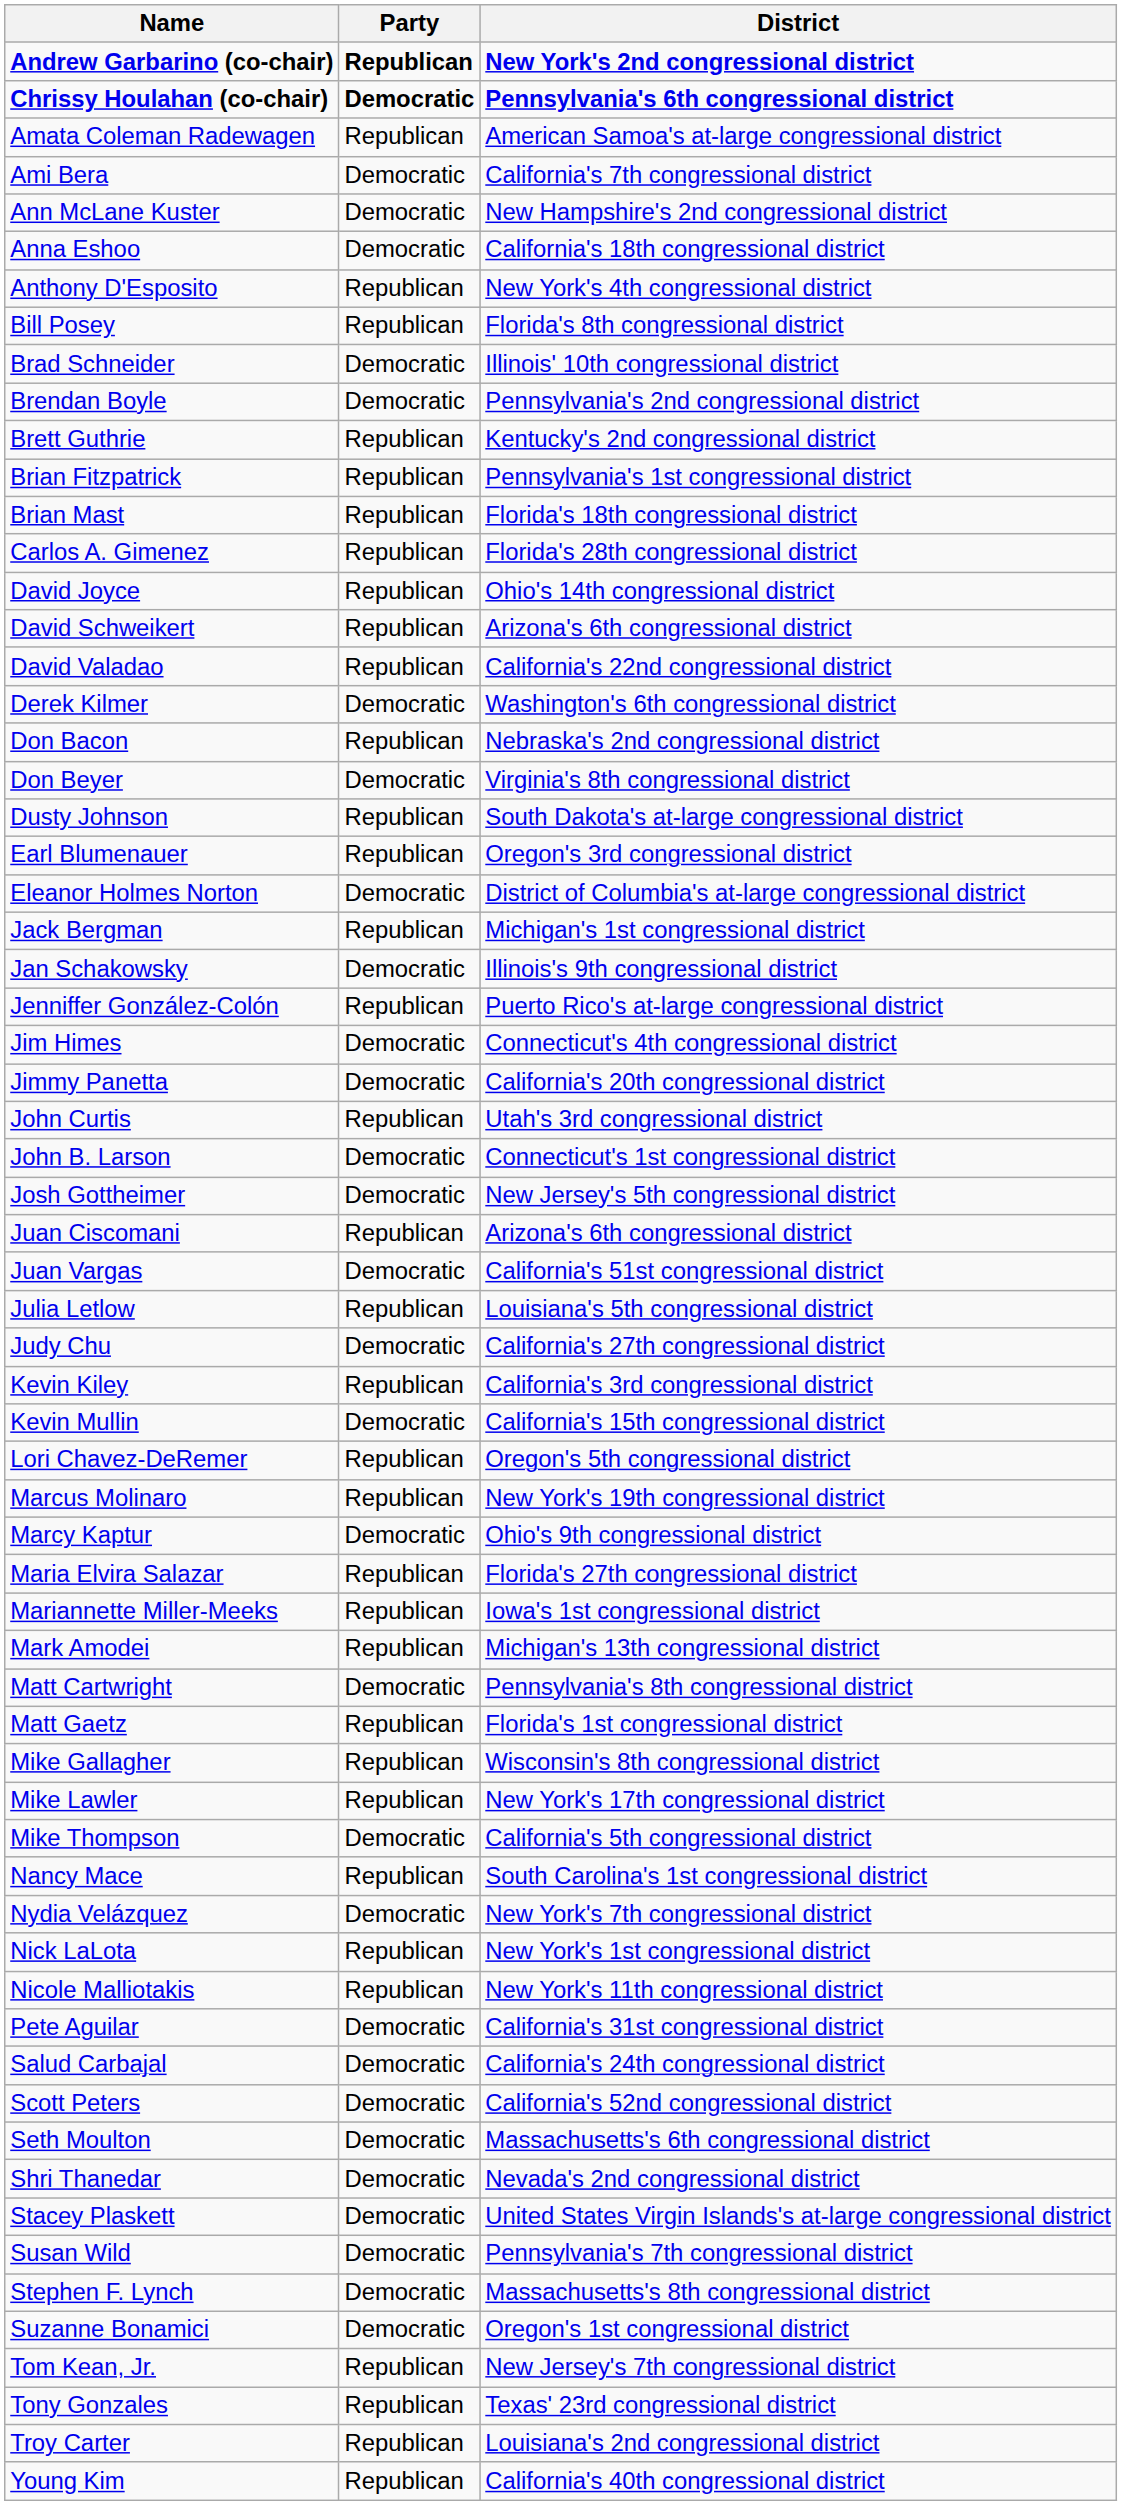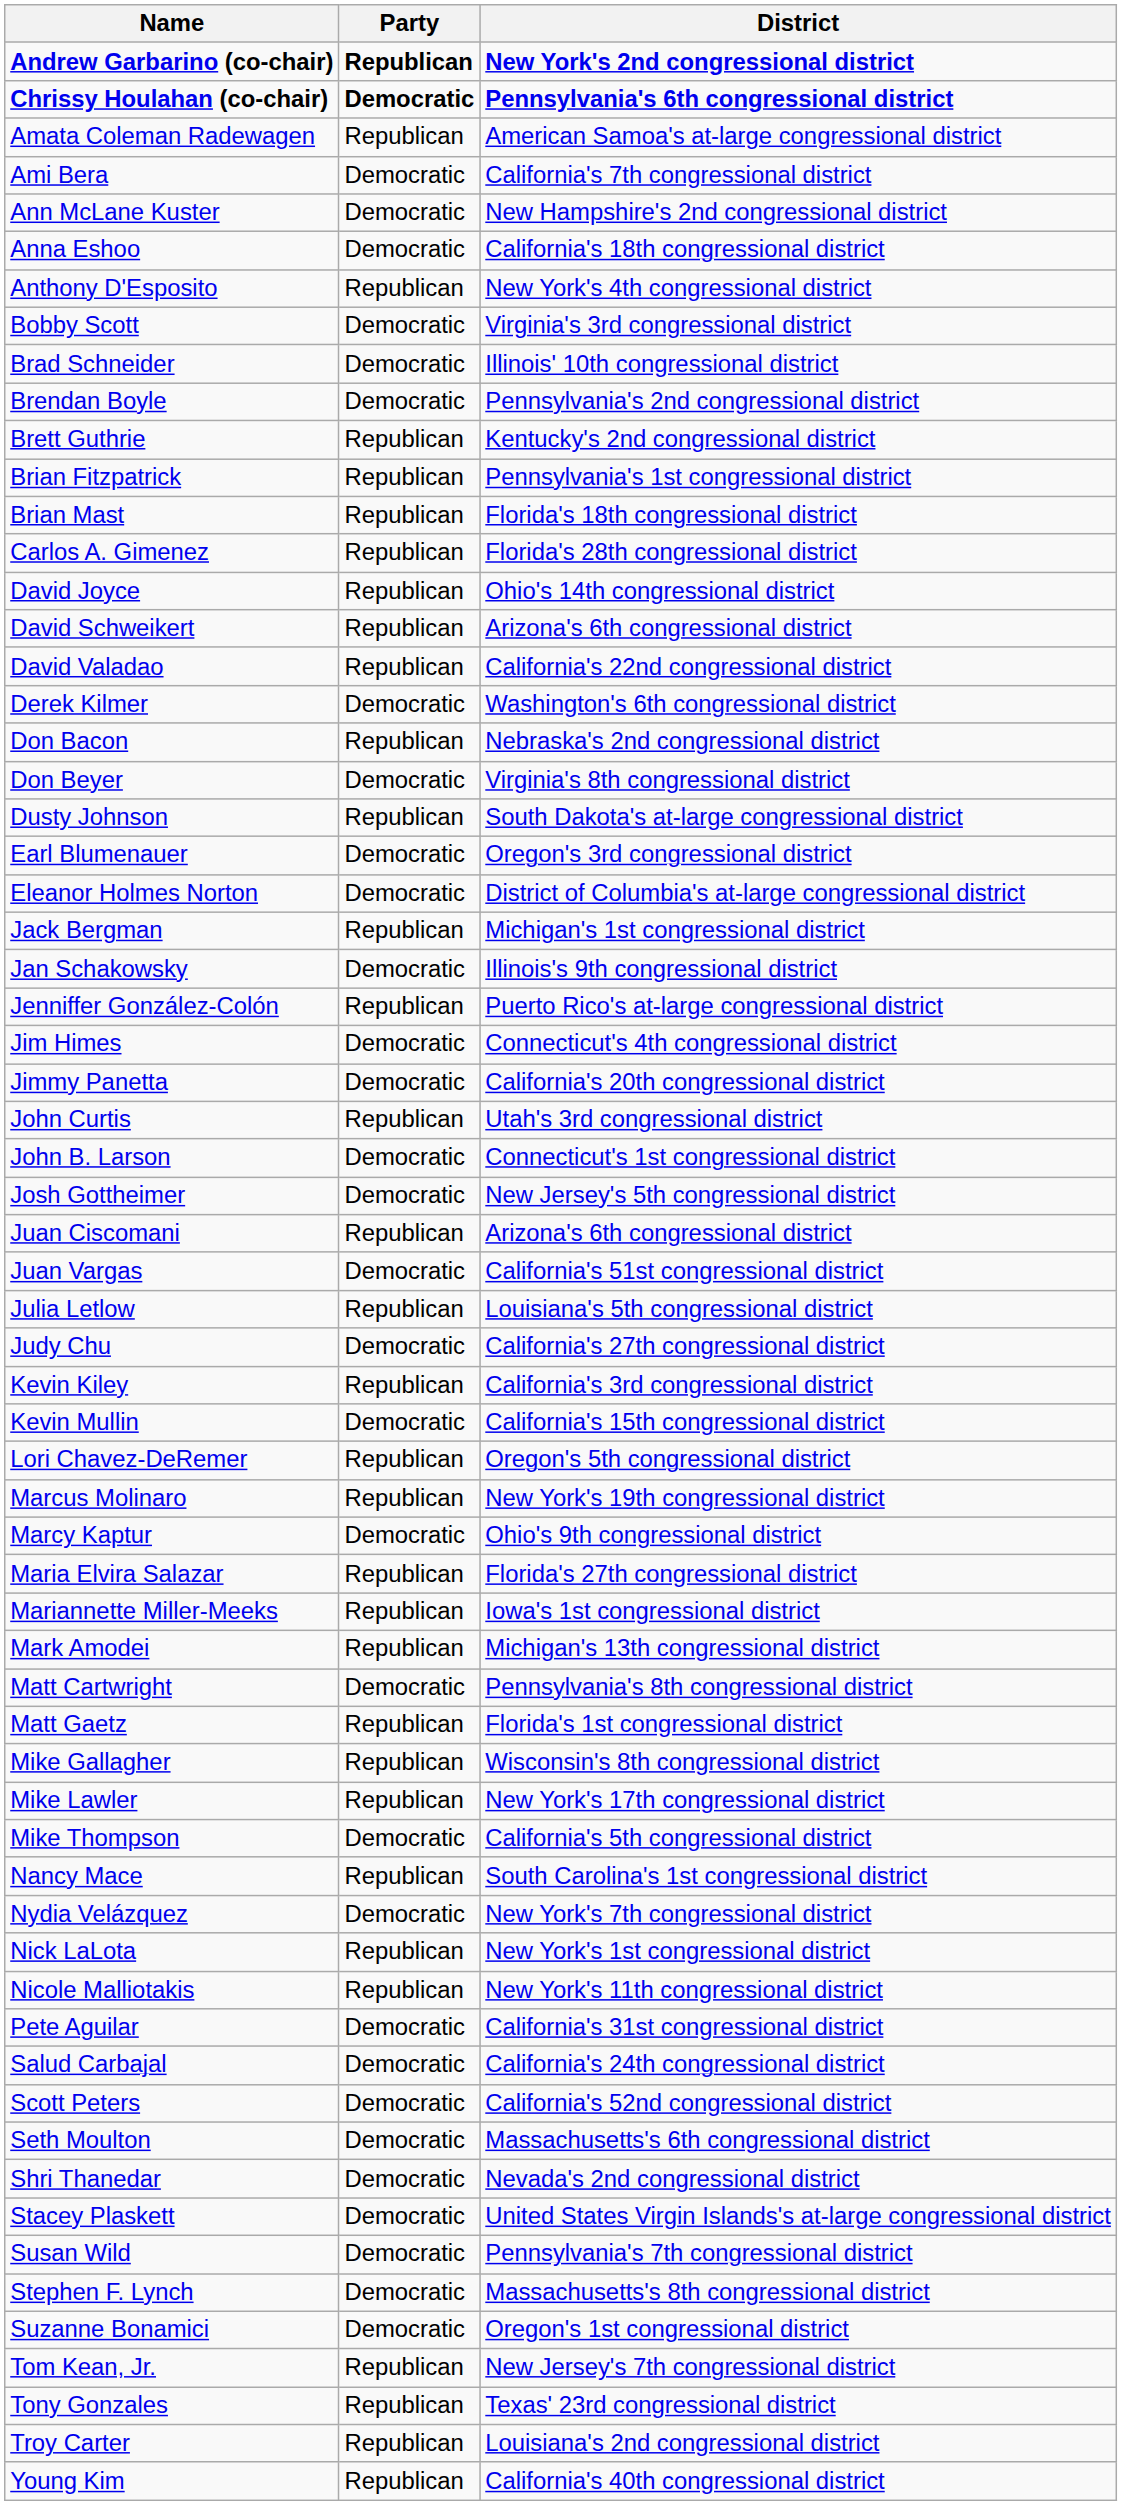 <table class="wikitable sortable" border="1" id="climatesolutionscaucus">
 <tr>
 <th scope="col">Name</th>
 <th scope="col">Party</th>
 <th scope="col">District</th>
 </tr>
 <tr>
 <td><strong><a href='#'>Andrew Garbarino</a> (co-chair)</strong></td>
 <td><strong>Republican</strong></td>
 <td><strong><a href='#'>New York's 2nd congressional district</a></strong></td>
 </tr>
 <tr>
 <td><strong><a href='#'>Chrissy Houlahan</a> (co-chair)</strong></td>
 <td><strong>Democratic</strong></td>
 <td><strong><a href='#'>Pennsylvania's 6th congressional district</a></strong></td>
 </tr>
 <tr>
 <td><a href='#'>Amata Coleman Radewagen</a></td>
 <td>Republican</td>
 <td><a href='#'>American Samoa's at-large congressional district</a></td>
 </tr>
 <tr>
 <td><a href='#'>Ami Bera</a></td>
 <td>Democratic</td>
 <td><a href='#'>California's 7th congressional district</a></td>
 </tr>
 <tr>
 <td><a href='#'>Ann McLane Kuster</a></td>
 <td>Democratic</td>
 <td><a href='#'>New Hampshire's 2nd congressional district</a></td>
 </tr>
 <tr>
 <td><a href='#'>Anna Eshoo</a></td>
 <td>Democratic</td>
 <td><a href='#'>California's 18th congressional district</a></td>
 </tr>
 <tr>
 <td><a href='#'>Anthony D'Esposito</a></td>
 <td>Republican</td>
 <td><a href='#'>New York's 4th congressional district</a></td>
 </tr>
 <tr>
-<td><a href='#'>Bill Posey</a></td>
-<td>Republican</td>
-<td><a href='#'>Florida's 8th congressional district</a></td>
+<td><a href='#'>Bobby Scott</a></td>
+<td>Democratic</td>
+<td><a href='#'>Virginia's 3rd congressional district</a></td>
 </tr>
 <tr>
 <td><a href='#'>Brad Schneider</a></td>
 <td>Democratic</td>
 <td><a href='#'>Illinois' 10th congressional district</a></td>
 </tr>
 <tr>
 <td><a href='#'>Brendan Boyle</a></td>
 <td>Democratic</td>
 <td><a href='#'>Pennsylvania's 2nd congressional district</a></td>
 </tr>
 <tr>
 <td><a href='#'>Brett Guthrie</a></td>
 <td>Republican</td>
 <td><a href='#'>Kentucky's 2nd congressional district</a></td>
 </tr>
 <tr>
 <td><a href='#'>Brian Fitzpatrick</a></td>
 <td>Republican</td>
 <td><a href='#'>Pennsylvania's 1st congressional district</a></td>
 </tr>
 <tr>
 <td><a href='#'>Brian Mast</a></td>
 <td>Republican</td>
 <td><a href='#'>Florida's 18th congressional district</a></td>
 </tr>
 <tr>
 <td><a href='#'>Carlos A. Gimenez</a></td>
 <td>Republican</td>
 <td><a href='#'>Florida's 28th congressional district</a></td>
 </tr>
 <tr>
 <td><a href='#'>David Joyce</a></td>
 <td>Republican</td>
 <td><a href='#'>Ohio's 14th congressional district</a></td>
 </tr>
 <tr>
 <td><a href='#'>David Schweikert</a></td>
 <td>Republican</td>
 <td><a href='#'>Arizona's 6th congressional district</a></td>
 </tr>
 <tr>
 <td><a href='#'>David Valadao</a></td>
 <td>Republican</td>
 <td><a href='#'>California's 22nd congressional district</a></td>
 </tr>
 <tr>
 <td><a href='#'>Derek Kilmer</a></td>
 <td>Democratic</td>
 <td><a href='#'>Washington's 6th congressional district</a></td>
 </tr>
 <tr>
 <td><a href='#'>Don Bacon</a></td>
 <td>Republican</td>
 <td><a href='#'>Nebraska's 2nd congressional district</a></td>
 </tr>
 <tr>
 <td><a href='#'>Don Beyer</a></td>
 <td>Democratic</td>
 <td><a href='#'>Virginia's 8th congressional district</a></td>
 </tr>
 <tr>
 <td><a href='#'>Dusty Johnson</a></td>
 <td>Republican</td>
 <td><a href='#'>South Dakota's at-large congressional district</a></td>
 </tr>
 <tr>
 <td><a href='#'>Earl Blumenauer</a></td>
-<td>Republican</td>
+<td>Democratic</td>
 <td><a href='#'>Oregon's 3rd congressional district</a></td>
 </tr>
 <tr>
 <td><a href='#'>Eleanor Holmes Norton</a></td>
 <td>Democratic</td>
 <td><a href='#'>District of Columbia's at-large congressional district</a></td>
 </tr>
 <tr>
 <td><a href='#'>Jack Bergman</a></td>
 <td>Republican</td>
 <td><a href='#'>Michigan's 1st congressional district</a></td>
 </tr>
 <tr>
 <td><a href='#'>Jan Schakowsky</a></td>
 <td>Democratic</td>
 <td><a href='#'>Illinois's 9th congressional district</a></td>
 </tr>
 <tr>
 <td><a href='#'>Jenniffer González-Colón</a></td>
 <td>Republican</td>
 <td><a href='#'>Puerto Rico's at-large congressional district</a></td>
 </tr>
 <tr>
 <td><a href='#'>Jim Himes</a></td>
 <td>Democratic</td>
 <td><a href='#'>Connecticut's 4th congressional district</a></td>
 </tr>
 <tr>
 <td><a href='#'>Jimmy Panetta</a></td>
 <td>Democratic</td>
 <td><a href='#'>California's 20th congressional district</a></td>
 </tr>
 <tr>
 <td><a href='#'>John Curtis</a></td>
 <td>Republican</td>
 <td><a href='#'>Utah's 3rd congressional district</a></td>
 </tr>
 <tr>
 <td><a href='#'>John B. Larson</a></td>
 <td>Democratic</td>
 <td><a href='#'>Connecticut's 1st congressional district</a></td>
 </tr>
 <tr>
 <td><a href='#'>Josh Gottheimer</a></td>
 <td>Democratic</td>
 <td><a href='#'>New Jersey's 5th congressional district</a></td>
 </tr>
 <tr>
 <td><a href='#'>Juan Ciscomani</a></td>
 <td>Republican</td>
 <td><a href='#'>Arizona's 6th congressional district</a></td>
 </tr>
 <tr>
 <td><a href='#'>Juan Vargas</a></td>
 <td>Democratic</td>
 <td><a href='#'>California's 51st congressional district</a></td>
 </tr>
 <tr>
 <td><a href='#'>Julia Letlow</a></td>
 <td>Republican</td>
 <td><a href='#'>Louisiana's 5th congressional district</a></td>
 </tr>
 <tr>
 <td><a href='#'>Judy Chu</a></td>
 <td>Democratic</td>
 <td><a href='#'>California's 27th congressional district</a></td>
 </tr>
 <tr>
 <td><a href='#'>Kevin Kiley</a></td>
 <td>Republican</td>
 <td><a href='#'>California's 3rd congressional district</a></td>
 </tr>
 <tr>
 <td><a href='#'>Kevin Mullin</a></td>
 <td>Democratic</td>
 <td><a href='#'>California's 15th congressional district</a></td>
 </tr>
 <tr>
 <td><a href='#'>Lori Chavez-DeRemer</a></td>
 <td>Republican</td>
 <td><a href='#'>Oregon's 5th congressional district</a></td>
 </tr>
 <tr>
 <td><a href='#'>Marcus Molinaro</a></td>
 <td>Republican</td>
 <td><a href='#'>New York's 19th congressional district</a></td>
 </tr>
 <tr>
 <td><a href='#'>Marcy Kaptur</a></td>
 <td>Democratic</td>
 <td><a href='#'>Ohio's 9th congressional district</a></td>
 </tr>
 <tr>
 <td><a href='#'>Maria Elvira Salazar</a></td>
 <td>Republican</td>
 <td><a href='#'>Florida's 27th congressional district</a></td>
 </tr>
 <tr>
 <td><a href='#'>Mariannette Miller-Meeks</a></td>
 <td>Republican</td>
 <td><a href='#'>Iowa's 1st congressional district</a></td>
 </tr>
 <tr>
 <td><a href='#'>Mark Amodei</a></td>
 <td>Republican</td>
 <td><a href='#'>Michigan's 13th congressional district</a></td>
 </tr>
 <tr>
 <td><a href='#'>Matt Cartwright</a></td>
 <td>Democratic</td>
 <td><a href='#'>Pennsylvania's 8th congressional district</a></td>
 </tr>
 <tr>
 <td><a href='#'>Matt Gaetz</a></td>
 <td>Republican</td>
 <td><a href='#'>Florida's 1st congressional district</a></td>
 </tr>
 <tr>
 <td><a href='#'>Mike Gallagher</a></td>
 <td>Republican</td>
 <td><a href='#'>Wisconsin's 8th congressional district</a></td>
 </tr>
 <tr>
 <td><a href='#'>Mike Lawler</a></td>
 <td>Republican</td>
 <td><a href='#'>New York's 17th congressional district</a></td>
 </tr>
 <tr>
 <td><a href='#'>Mike Thompson</a></td>
 <td>Democratic</td>
 <td><a href='#'>California's 5th congressional district</a></td>
 </tr>
 <tr>
 <td><a href='#'>Nancy Mace</a></td>
 <td>Republican</td>
 <td><a href='#'>South Carolina's 1st congressional district</a></td>
 </tr>
 <tr>
 <td><a href='#'>Nydia Velázquez</a></td>
 <td>Democratic</td>
 <td><a href='#'>New York's 7th congressional district</a></td>
 </tr>
 <tr>
 <td><a href='#'>Nick LaLota</a></td>
 <td>Republican</td>
 <td><a href='#'>New York's 1st congressional district</a></td>
 </tr>
 <tr>
 <td><a href='#'>Nicole Malliotakis</a></td>
 <td>Republican</td>
 <td><a href='#'>New York's 11th congressional district</a></td>
 </tr>
 <tr>
 <td><a href='#'>Pete Aguilar</a></td>
 <td>Democratic</td>
 <td><a href='#'>California's 31st congressional district</a></td>
 </tr>
 <tr>
 <td><a href='#'>Salud Carbajal</a></td>
 <td>Democratic</td>
 <td><a href='#'>California's 24th congressional district</a></td>
 </tr>
 <tr>
 <td><a href='#'>Scott Peters</a></td>
 <td>Democratic</td>
 <td><a href='#'>California's 52nd congressional district</a></td>
 </tr>
 <tr>
 <td><a href='#'>Seth Moulton</a></td>
 <td>Democratic</td>
 <td><a href='#'>Massachusetts's 6th congressional district</a></td>
 </tr>
 <tr>
 <td><a href='#'>Shri Thanedar</a></td>
 <td>Democratic</td>
 <td><a href='#'>Nevada's 2nd congressional district</a></td>
 </tr>
 <tr>
 <td><a href='#'>Stacey Plaskett</a></td>
 <td>Democratic</td>
 <td><a href='#'>United States Virgin Islands's at-large congressional district</a></td>
 </tr>
 <tr>
 <td><a href='#'>Susan Wild</a></td>
 <td>Democratic</td>
 <td><a href='#'>Pennsylvania's 7th congressional district</a></td>
 </tr>
 <tr>
 <td><a href='#'>Stephen F. Lynch</a></td>
 <td>Democratic</td>
 <td><a href='#'>Massachusetts's 8th congressional district</a></td>
 </tr>
 <tr>
 <td><a href='#'>Suzanne Bonamici</a></td>
 <td>Democratic</td>
 <td><a href='#'>Oregon's 1st congressional district</a></td>
 </tr>
 <tr>
 <td><a href='#'>Tom Kean, Jr.</a></td>
 <td>Republican</td>
 <td><a href='#'>New Jersey's 7th congressional district</a></td>
 </tr>
 <tr>
 <td><a href='#'>Tony Gonzales</a></td>
 <td>Republican</td>
 <td><a href='#'>Texas' 23rd congressional district</a></td>
 </tr>
 <tr>
 <td><a href='#'>Troy Carter</a></td>
 <td>Republican</td>
 <td><a href='#'>Louisiana's 2nd congressional district</a></td>
 </tr>
 <tr>
 <td><a href='#'>Young Kim</a></td>
 <td>Republican</td>
 <td><a href='#'>California's 40th congressional district</a></td>
 </tr>
 <tr>
 </tr>
 </table>
